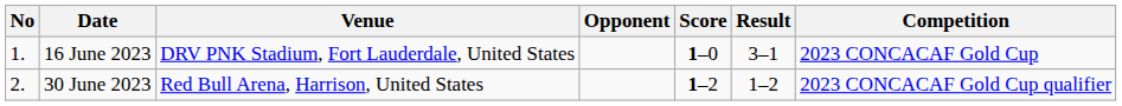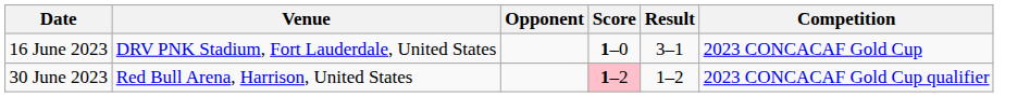 <table class="wikitable" style="font-size:100%;">
 <tr>
-<th>No</th>
 <th>Date</th>
 <th>Venue</th>
 <th>Opponent</th>
 <th>Score</th>
 <th>Result</th>
 <th>Competition</th>
 </tr>
 <tr>
-<td>1.</td>
 <td>16 June 2023</td>
 <td><a href='#'>DRV PNK Stadium</a>, <a href='#'>Fort Lauderdale</a>, United States</td>
 <td></td>
 <td align=center><strong>1</strong>–0</td>
 <td align=center>3–1</td>
 <td><a href='#'>2023 CONCACAF Gold Cup</a></td>
 </tr>
 <tr>
-<td>2.</td>
 <td>30 June 2023</td>
 <td><a href='#'>Red Bull Arena</a>, <a href='#'>Harrison</a>, United States</td>
 <td></td>
-<td align=center><strong>1</strong>–2</td>
+<td align=center style="background: pink;"><strong>1</strong>–2</td>
 <td align=center>1–2</td>
 <td><a href='#'>2023 CONCACAF Gold Cup qualifier</a></td>
 </tr>
 </table>
